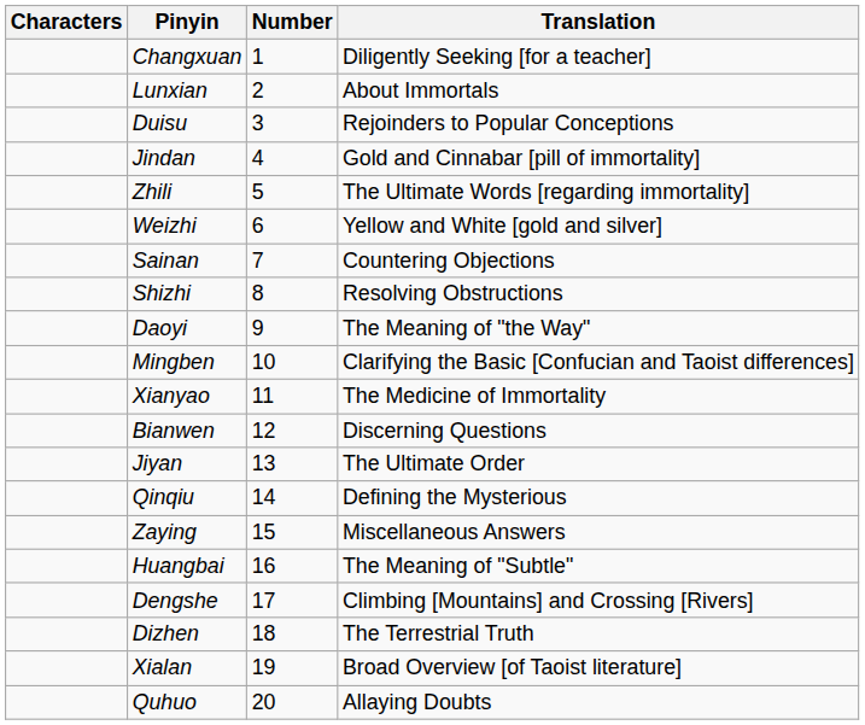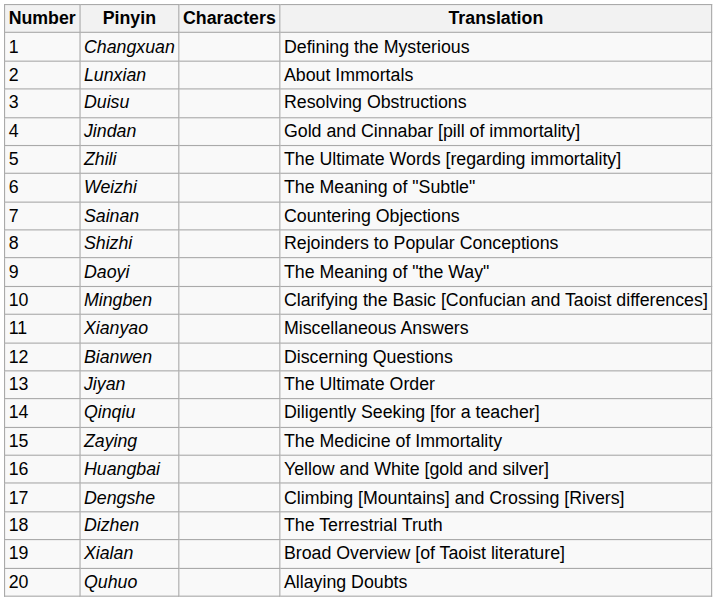 <table class="wikitable">
 <tr>
+<th>Number</th>
+<th>Pinyin</th>
 <th>Characters</th>
-<th>Pinyin</th>
-<th>Number</th>
 <th>Translation</th>
 </tr>
 <tr>
+<td>1</td>
+<td><em>Changxuan</em></td>
 <td></td>
-<td><em>Changxuan</em></td>
-<td>1</td>
+<td>Defining the Mysterious</td>
+</tr>
+<tr>
+<td>2</td>
+<td><em>Lunxian</em></td>
+<td></td>
+<td>About Immortals</td>
+</tr>
+<tr>
+<td>3</td>
+<td><em>Duisu</em></td>
+<td></td>
+<td>Resolving Obstructions</td>
+</tr>
+<tr>
+<td>4</td>
+<td><em>Jindan</em></td>
+<td></td>
+<td>Gold and Cinnabar [pill of immortality]</td>
+</tr>
+<tr>
+<td>5</td>
+<td><em>Zhili</em></td>
+<td></td>
+<td>The Ultimate Words [regarding immortality]</td>
+</tr>
+<tr>
+<td>6</td>
+<td><em>Weizhi</em></td>
+<td></td>
+<td>The Meaning of "Subtle"</td>
+</tr>
+<tr>
+<td>7</td>
+<td><em>Sainan</em></td>
+<td></td>
+<td>Countering Objections</td>
+</tr>
+<tr>
+<td>8</td>
+<td><em>Shizhi</em></td>
+<td></td>
+<td>Rejoinders to Popular Conceptions</td>
+</tr>
+<tr>
+<td>9</td>
+<td><em>Daoyi</em></td>
+<td></td>
+<td>The Meaning of "the Way"</td>
+</tr>
+<tr>
+<td>10</td>
+<td><em>Mingben</em></td>
+<td></td>
+<td>Clarifying the Basic [Confucian and Taoist differences]</td>
+</tr>
+<tr>
+<td>11</td>
+<td><em>Xianyao</em></td>
+<td></td>
+<td>Miscellaneous Answers</td>
+</tr>
+<tr>
+<td>12</td>
+<td><em>Bianwen</em></td>
+<td></td>
+<td>Discerning Questions</td>
+</tr>
+<tr>
+<td>13</td>
+<td><em>Jiyan</em></td>
+<td></td>
+<td>The Ultimate Order</td>
+</tr>
+<tr>
+<td>14</td>
+<td><em>Qinqiu</em></td>
+<td></td>
 <td>Diligently Seeking [for a teacher]</td>
 </tr>
 <tr>
+<td>15</td>
+<td><em>Zaying</em></td>
 <td></td>
-<td><em>Lunxian</em></td>
-<td>2</td>
-<td>About Immortals</td>
+<td>The Medicine of Immortality</td>
 </tr>
 <tr>
+<td>16</td>
+<td><em>Huangbai</em></td>
 <td></td>
-<td><em>Duisu</em></td>
-<td>3</td>
-<td>Rejoinders to Popular Conceptions</td>
-</tr>
-<tr>
-<td></td>
-<td><em>Jindan</em></td>
-<td>4</td>
-<td>Gold and Cinnabar [pill of immortality]</td>
-</tr>
-<tr>
-<td></td>
-<td><em>Zhili</em></td>
-<td>5</td>
-<td>The Ultimate Words [regarding immortality]</td>
-</tr>
-<tr>
-<td></td>
-<td><em>Weizhi</em></td>
-<td>6</td>
 <td>Yellow and White [gold and silver]</td>
 </tr>
 <tr>
+<td>17</td>
+<td><em>Dengshe</em></td>
 <td></td>
-<td><em>Sainan</em></td>
-<td>7</td>
-<td>Countering Objections</td>
-</tr>
-<tr>
-<td></td>
-<td><em>Shizhi</em></td>
-<td>8</td>
-<td>Resolving Obstructions</td>
-</tr>
-<tr>
-<td></td>
-<td><em>Daoyi</em></td>
-<td>9</td>
-<td>The Meaning of "the Way"</td>
-</tr>
-<tr>
-<td></td>
-<td><em>Mingben</em></td>
-<td>10</td>
-<td>Clarifying the Basic [Confucian and Taoist differences]</td>
-</tr>
-<tr>
-<td></td>
-<td><em>Xianyao</em></td>
-<td>11</td>
-<td>The Medicine of Immortality</td>
-</tr>
-<tr>
-<td></td>
-<td><em>Bianwen</em></td>
-<td>12</td>
-<td>Discerning Questions</td>
-</tr>
-<tr>
-<td></td>
-<td><em>Jiyan</em></td>
-<td>13</td>
-<td>The Ultimate Order</td>
-</tr>
-<tr>
-<td></td>
-<td><em>Qinqiu</em></td>
-<td>14</td>
-<td>Defining the Mysterious</td>
-</tr>
-<tr>
-<td></td>
-<td><em>Zaying</em></td>
-<td>15</td>
-<td>Miscellaneous Answers</td>
-</tr>
-<tr>
-<td></td>
-<td><em>Huangbai</em></td>
-<td>16</td>
-<td>The Meaning of "Subtle"</td>
-</tr>
-<tr>
-<td></td>
-<td><em>Dengshe</em></td>
-<td>17</td>
 <td>Climbing [Mountains] and Crossing [Rivers]</td>
 </tr>
 <tr>
+<td>18</td>
+<td><em>Dizhen</em></td>
 <td></td>
-<td><em>Dizhen</em></td>
-<td>18</td>
 <td>The Terrestrial Truth</td>
 </tr>
 <tr>
+<td>19</td>
+<td><em>Xialan</em></td>
 <td></td>
-<td><em>Xialan</em></td>
-<td>19</td>
 <td>Broad Overview [of Taoist literature]</td>
 </tr>
 <tr>
+<td>20</td>
+<td><em>Quhuo</em></td>
 <td></td>
-<td><em>Quhuo</em></td>
-<td>20</td>
 <td>Allaying Doubts</td>
 </tr>
 </table>
